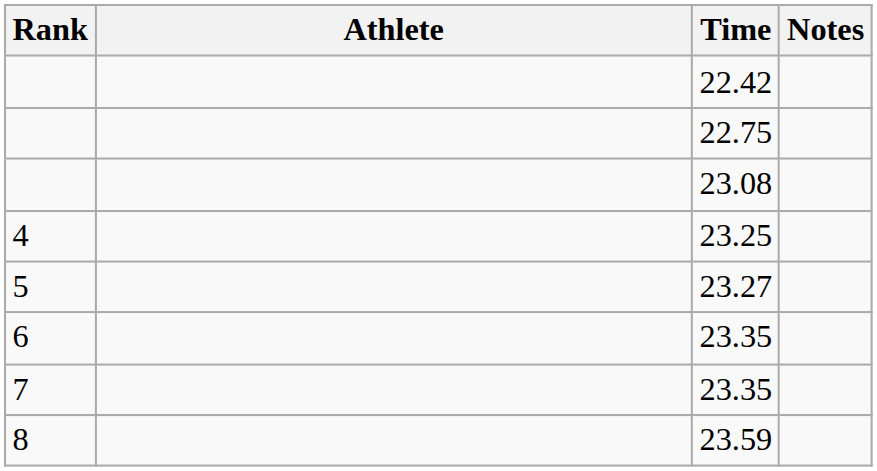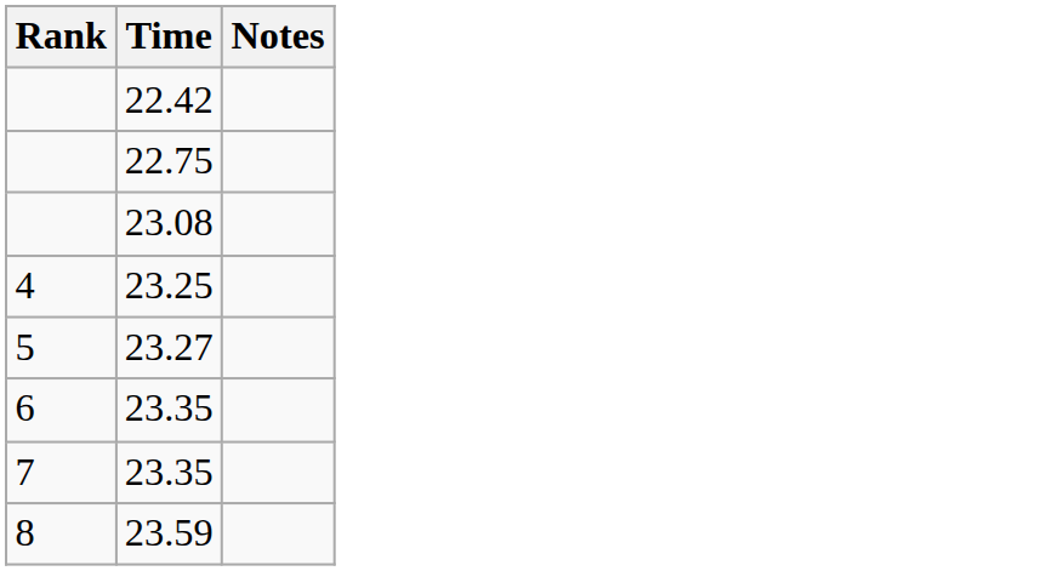 <table class="wikitable" "style=text-align:center">
 <tr>
 <th>Rank</th>
-<th Style="width:18em">Athlete</th>
 <th>Time</th>
 <th>Notes</th>
 </tr>
 <tr>
-<td></td>
 <td></td>
 <td>22.42</td>
 <td></td>
 </tr>
 <tr>
 <td></td>
-<td></td>
 <td>22.75</td>
 <td></td>
 </tr>
 <tr>
-<td></td>
 <td></td>
 <td>23.08</td>
 <td></td>
 </tr>
 <tr>
 <td>4</td>
-<td></td>
 <td>23.25</td>
 <td></td>
 </tr>
 <tr>
 <td>5</td>
-<td></td>
 <td>23.27</td>
 <td></td>
 </tr>
 <tr>
 <td>6</td>
-<td></td>
 <td>23.35</td>
 <td></td>
 </tr>
 <tr>
 <td>7</td>
-<td></td>
 <td>23.35</td>
 <td></td>
 </tr>
 <tr>
 <td>8</td>
-<td></td>
 <td>23.59</td>
 <td></td>
 </tr>
 </table>
